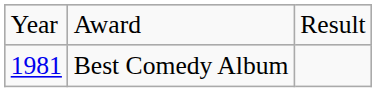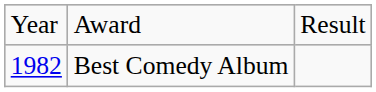 <table class="wikitable">
 <tr>
 <td>Year</td>
 <td>Award</td>
 <td>Result</td>
 </tr>
 <tr>
-<td><a href='#'>1981</a></td>
+<td><a href='#'>1982</a></td>
 <td>Best Comedy Album</td>
 <td></td>
 </tr>
 </table>
